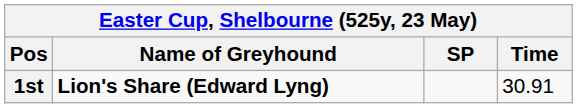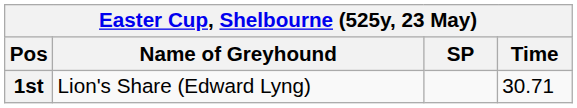 <table class="wikitable">
 <tr>
 <th colspan="6"><a href='#'>Easter Cup</a>, <a href='#'>Shelbourne</a> (525y, 23 May) </th>
 </tr>
 <tr>
 <th width=30>Pos</th>
 <th width=280>Name of Greyhound</th>
 <th width=50>SP</th>
 <th width=50>Time</th>
 </tr>
 <tr>
 <th>1st</th>
-<td><strong>Lion's Share (Edward Lyng)</strong></td>
+<td>Lion's Share (Edward Lyng)</td>
 <td></td>
-<td>30.91</td>
+<td>30.71</td>
 </tr>
 </table>
